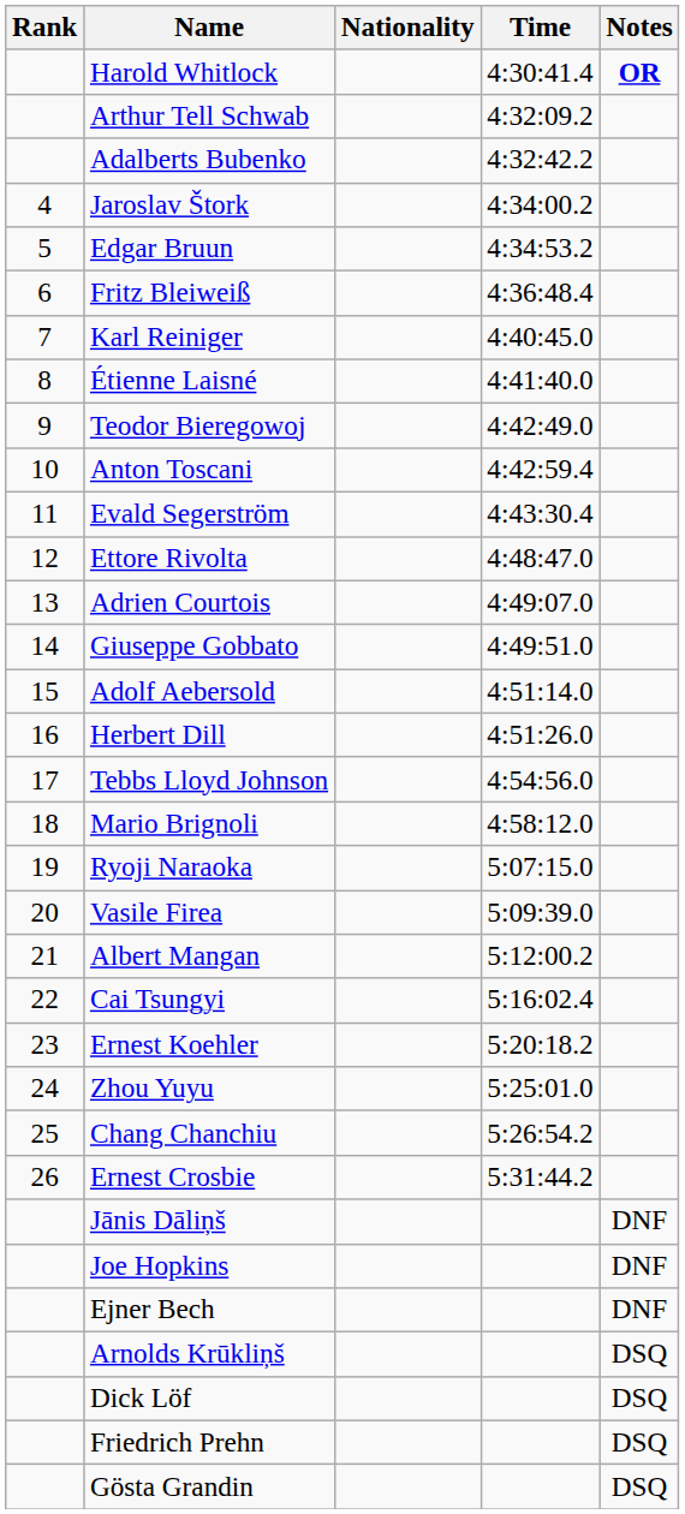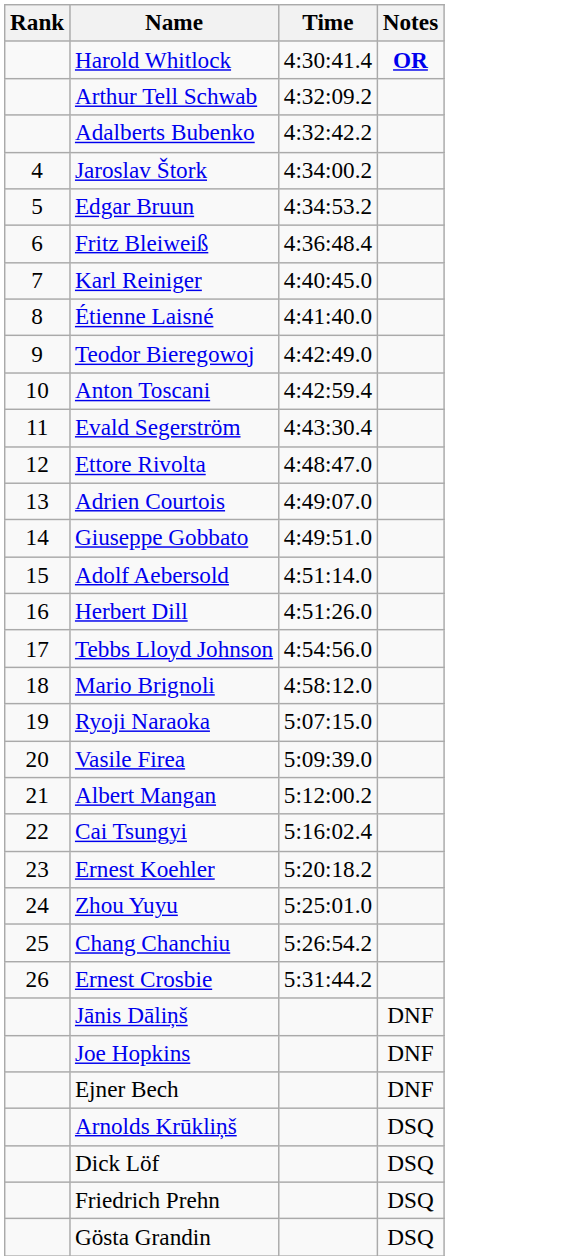 <table class="wikitable sortable" style="text-align:center">
 <tr>
 <th>Rank</th>
 <th>Name</th>
-<th>Nationality</th>
 <th>Time</th>
 <th>Notes</th>
 </tr>
 <tr>
 <td></td>
 <td align=left><a href='#'>Harold Whitlock</a></td>
-<td align=left></td>
 <td>4:30:41.4</td>
 <td><strong><a href='#'>OR</a></strong></td>
 </tr>
 <tr>
 <td></td>
 <td align=left><a href='#'>Arthur Tell Schwab</a></td>
-<td align=left></td>
 <td>4:32:09.2</td>
 <td><strong> </strong></td>
 </tr>
 <tr>
 <td></td>
 <td align=left><a href='#'>Adalberts Bubenko</a></td>
-<td align=left></td>
 <td>4:32:42.2</td>
 <td></td>
 </tr>
 <tr>
 <td>4</td>
 <td align=left><a href='#'>Jaroslav Štork</a></td>
-<td align=left></td>
 <td>4:34:00.2</td>
 <td></td>
 </tr>
 <tr>
 <td>5</td>
 <td align=left><a href='#'>Edgar Bruun</a></td>
-<td align=left></td>
 <td>4:34:53.2</td>
 <td><strong> </strong></td>
 </tr>
 <tr>
 <td>6</td>
 <td align=left><a href='#'>Fritz Bleiweiß</a></td>
-<td align=left></td>
 <td>4:36:48.4</td>
 <td></td>
 </tr>
 <tr>
 <td>7</td>
 <td align=left><a href='#'>Karl Reiniger</a></td>
-<td align=left></td>
 <td>4:40:45.0</td>
 <td></td>
 </tr>
 <tr>
 <td>8</td>
 <td align=left><a href='#'>Étienne Laisné</a></td>
-<td align=left></td>
 <td>4:41:40.0</td>
 <td></td>
 </tr>
 <tr>
 <td>9</td>
 <td align=left><a href='#'>Teodor Bieregowoj</a></td>
-<td align=left></td>
 <td>4:42:49.0</td>
 <td></td>
 </tr>
 <tr>
 <td>10</td>
 <td align=left><a href='#'>Anton Toscani</a></td>
-<td align=left></td>
 <td>4:42:59.4</td>
 <td></td>
 </tr>
 <tr>
 <td>11</td>
 <td align=left><a href='#'>Evald Segerström</a></td>
-<td align=left></td>
 <td>4:43:30.4</td>
 <td></td>
 </tr>
 <tr>
 <td>12</td>
 <td align=left><a href='#'>Ettore Rivolta</a></td>
-<td align=left></td>
 <td>4:48:47.0</td>
 <td></td>
 </tr>
 <tr>
 <td>13</td>
 <td align=left><a href='#'>Adrien Courtois</a></td>
-<td align=left></td>
 <td>4:49:07.0</td>
 <td></td>
 </tr>
 <tr>
 <td>14</td>
 <td align=left><a href='#'>Giuseppe Gobbato</a></td>
-<td align=left></td>
 <td>4:49:51.0</td>
 <td></td>
 </tr>
 <tr>
 <td>15</td>
 <td align=left><a href='#'>Adolf Aebersold</a></td>
-<td align=left></td>
 <td>4:51:14.0</td>
 <td></td>
 </tr>
 <tr>
 <td>16</td>
 <td align=left><a href='#'>Herbert Dill</a></td>
-<td align=left></td>
 <td>4:51:26.0</td>
 <td></td>
 </tr>
 <tr>
 <td>17</td>
 <td align=left><a href='#'>Tebbs Lloyd Johnson</a></td>
-<td align=left></td>
 <td>4:54:56.0</td>
 <td></td>
 </tr>
 <tr>
 <td>18</td>
 <td align=left><a href='#'>Mario Brignoli</a></td>
-<td align=left></td>
 <td>4:58:12.0</td>
 <td></td>
 </tr>
 <tr>
 <td>19</td>
 <td align=left><a href='#'>Ryoji Naraoka</a></td>
-<td align=left></td>
 <td>5:07:15.0</td>
 <td></td>
 </tr>
 <tr>
 <td>20</td>
 <td align=left><a href='#'>Vasile Firea</a></td>
-<td align=left></td>
 <td>5:09:39.0</td>
 <td></td>
 </tr>
 <tr>
 <td>21</td>
 <td align=left><a href='#'>Albert Mangan</a></td>
-<td align=left></td>
 <td>5:12:00.2</td>
 <td></td>
 </tr>
 <tr>
 <td>22</td>
 <td align=left><a href='#'>Cai Tsungyi</a></td>
-<td align=left></td>
 <td>5:16:02.4</td>
 <td></td>
 </tr>
 <tr>
 <td>23</td>
 <td align=left><a href='#'>Ernest Koehler</a></td>
-<td align=left></td>
 <td>5:20:18.2</td>
 <td></td>
 </tr>
 <tr>
 <td>24</td>
 <td align=left><a href='#'>Zhou Yuyu</a></td>
-<td align=left></td>
 <td>5:25:01.0</td>
 <td></td>
 </tr>
 <tr>
 <td>25</td>
 <td align=left><a href='#'>Chang Chanchiu</a></td>
-<td align=left></td>
 <td>5:26:54.2</td>
 <td></td>
 </tr>
 <tr>
 <td>26</td>
 <td align=left><a href='#'>Ernest Crosbie</a></td>
-<td align=left></td>
 <td>5:31:44.2</td>
 <td></td>
 </tr>
 <tr>
 <td></td>
 <td align=left><a href='#'>Jānis Dāliņš</a></td>
-<td align=left></td>
 <td></td>
 <td>DNF</td>
 </tr>
 <tr>
 <td></td>
 <td align=left><a href='#'>Joe Hopkins</a></td>
-<td align=left></td>
 <td></td>
 <td>DNF</td>
 </tr>
 <tr>
 <td></td>
 <td align=left>Ejner Bech</td>
-<td align=left></td>
 <td></td>
 <td>DNF</td>
 </tr>
 <tr>
 <td></td>
 <td align=left><a href='#'>Arnolds Krūkliņš</a></td>
-<td align=left></td>
 <td></td>
 <td>DSQ</td>
 </tr>
 <tr>
 <td></td>
 <td align=left>Dick Löf</td>
-<td align=left></td>
 <td></td>
 <td>DSQ</td>
 </tr>
 <tr>
 <td></td>
 <td align=left>Friedrich Prehn</td>
-<td align=left></td>
 <td></td>
 <td>DSQ</td>
 </tr>
 <tr>
 <td></td>
 <td align=left>Gösta Grandin</td>
-<td align=left></td>
 <td></td>
 <td>DSQ</td>
 </tr>
 </table>
